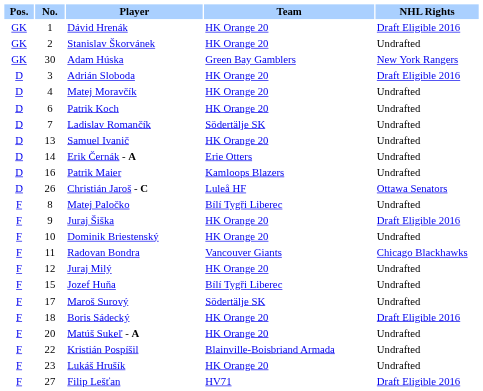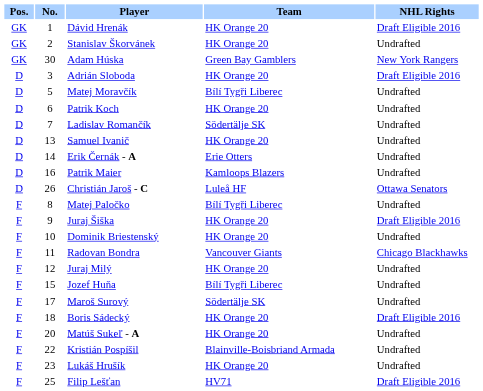 <table border="0" cellspacing="2" cellpadding="2">
 <tr bgcolor=AAD0FF>
 <th width=40>Pos.</th>
 <th width=40>No.</th>
 <th width=200>Player</th>
 <th width=250>Team</th>
 <th width=150>NHL Rights</th>
 </tr>
 <tr>
 <td style="text-align:center;"><a href='#'>GK</a></td>
 <td style="text-align:center;">1</td>
 <td><a href='#'>Dávid Hrenák</a></td>
 <td> <a href='#'>HK Orange 20</a></td>
 <td><a href='#'>Draft Eligible 2016</a></td>
 </tr>
 <tr>
 <td style="text-align:center;"><a href='#'>GK</a></td>
 <td style="text-align:center;">2</td>
 <td><a href='#'>Stanislav Škorvánek</a></td>
 <td> <a href='#'>HK Orange 20</a></td>
 <td>Undrafted</td>
 </tr>
 <tr>
 <td style="text-align:center;"><a href='#'>GK</a></td>
 <td style="text-align:center;">30</td>
 <td><a href='#'>Adam Húska</a></td>
 <td> <a href='#'>Green Bay Gamblers</a></td>
 <td><a href='#'>New York Rangers</a></td>
 </tr>
 <tr>
 <td style="text-align:center;"><a href='#'>D</a></td>
 <td style="text-align:center;">3</td>
 <td><a href='#'>Adrián Sloboda</a></td>
 <td> <a href='#'>HK Orange 20</a></td>
 <td><a href='#'>Draft Eligible 2016</a></td>
 </tr>
 <tr>
 <td style="text-align:center;"><a href='#'>D</a></td>
-<td style="text-align:center;">4</td>
+<td style="text-align:center;">5</td>
 <td><a href='#'>Matej Moravčík</a></td>
-<td> <a href='#'>HK Orange 20</a></td>
+<td> <a href='#'>Bílí Tygři Liberec</a></td>
 <td>Undrafted</td>
 </tr>
 <tr>
 <td style="text-align:center;"><a href='#'>D</a></td>
 <td style="text-align:center;">6</td>
 <td><a href='#'>Patrik Koch</a></td>
 <td> <a href='#'>HK Orange 20</a></td>
 <td>Undrafted</td>
 </tr>
 <tr>
 <td style="text-align:center;"><a href='#'>D</a></td>
 <td style="text-align:center;">7</td>
 <td><a href='#'>Ladislav Romančík</a></td>
 <td> <a href='#'>Södertälje SK</a></td>
 <td>Undrafted</td>
 </tr>
 <tr>
 <td style="text-align:center;"><a href='#'>D</a></td>
 <td style="text-align:center;">13</td>
 <td><a href='#'>Samuel Ivanič</a></td>
 <td> <a href='#'>HK Orange 20</a></td>
 <td>Undrafted</td>
 </tr>
 <tr>
 <td style="text-align:center;"><a href='#'>D</a></td>
 <td style="text-align:center;">14</td>
 <td><a href='#'>Erik Černák</a> - <strong>A</strong></td>
 <td> <a href='#'>Erie Otters</a></td>
 <td>Undrafted</td>
 </tr>
 <tr>
 <td style="text-align:center;"><a href='#'>D</a></td>
 <td style="text-align:center;">16</td>
 <td><a href='#'>Patrik Maier</a></td>
 <td> <a href='#'>Kamloops Blazers</a></td>
 <td>Undrafted</td>
 </tr>
 <tr>
 <td style="text-align:center;"><a href='#'>D</a></td>
 <td style="text-align:center;">26</td>
 <td><a href='#'>Christián Jaroš</a> - <strong>C</strong></td>
 <td> <a href='#'>Luleå HF</a></td>
 <td><a href='#'>Ottawa Senators</a></td>
 </tr>
 <tr>
 <td style="text-align:center;"><a href='#'>F</a></td>
 <td style="text-align:center;">8</td>
 <td><a href='#'>Matej Paločko</a></td>
 <td> <a href='#'>Bílí Tygři Liberec</a></td>
 <td>Undrafted</td>
 </tr>
 <tr>
 <td style="text-align:center;"><a href='#'>F</a></td>
 <td style="text-align:center;">9</td>
 <td><a href='#'>Juraj Šiška</a></td>
 <td> <a href='#'>HK Orange 20</a></td>
 <td><a href='#'>Draft Eligible 2016</a></td>
 </tr>
 <tr>
 <td style="text-align:center;"><a href='#'>F</a></td>
 <td style="text-align:center;">10</td>
 <td><a href='#'>Dominik Briestenský</a></td>
 <td> <a href='#'>HK Orange 20</a></td>
 <td>Undrafted</td>
 </tr>
 <tr>
 <td style="text-align:center;"><a href='#'>F</a></td>
 <td style="text-align:center;">11</td>
 <td><a href='#'>Radovan Bondra</a></td>
 <td> <a href='#'>Vancouver Giants</a></td>
 <td><a href='#'>Chicago Blackhawks</a></td>
 </tr>
 <tr>
 <td style="text-align:center;"><a href='#'>F</a></td>
 <td style="text-align:center;">12</td>
 <td><a href='#'>Juraj Milý</a></td>
 <td> <a href='#'>HK Orange 20</a></td>
 <td>Undrafted</td>
 </tr>
 <tr>
 <td style="text-align:center;"><a href='#'>F</a></td>
 <td style="text-align:center;">15</td>
 <td><a href='#'>Jozef Huňa</a></td>
 <td> <a href='#'>Bílí Tygři Liberec</a></td>
 <td>Undrafted</td>
 </tr>
 <tr>
 <td style="text-align:center;"><a href='#'>F</a></td>
 <td style="text-align:center;">17</td>
 <td><a href='#'>Maroš Surový</a></td>
 <td> <a href='#'>Södertälje SK</a></td>
 <td>Undrafted</td>
 </tr>
 <tr>
 <td style="text-align:center;"><a href='#'>F</a></td>
 <td style="text-align:center;">18</td>
 <td><a href='#'>Boris Sádecký</a></td>
 <td> <a href='#'>HK Orange 20</a></td>
 <td><a href='#'>Draft Eligible 2016</a></td>
 </tr>
 <tr>
 <td style="text-align:center;"><a href='#'>F</a></td>
 <td style="text-align:center;">20</td>
 <td><a href='#'>Matúš Sukeľ</a> - <strong>A</strong></td>
 <td> <a href='#'>HK Orange 20</a></td>
 <td>Undrafted</td>
 </tr>
 <tr>
 <td style="text-align:center;"><a href='#'>F</a></td>
 <td style="text-align:center;">22</td>
 <td><a href='#'>Kristián Pospíšil</a></td>
 <td> <a href='#'>Blainville-Boisbriand Armada</a></td>
 <td>Undrafted</td>
 </tr>
 <tr>
 <td style="text-align:center;"><a href='#'>F</a></td>
 <td style="text-align:center;">23</td>
 <td><a href='#'>Lukáš Hrušík</a></td>
 <td> <a href='#'>HK Orange 20</a></td>
 <td>Undrafted</td>
 </tr>
 <tr>
 <td style="text-align:center;"><a href='#'>F</a></td>
-<td style="text-align:center;">27</td>
+<td style="text-align:center;">25</td>
 <td><a href='#'>Filip Lešťan</a></td>
 <td> <a href='#'>HV71</a></td>
 <td><a href='#'>Draft Eligible 2016</a></td>
 </tr>
 </table>
